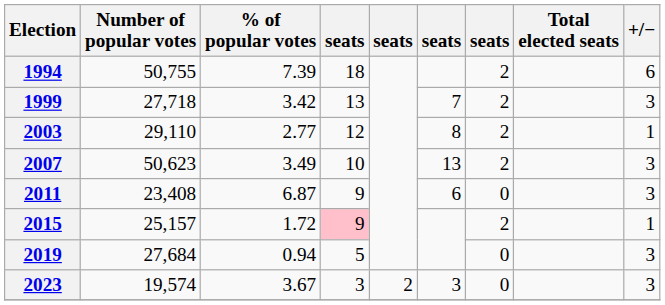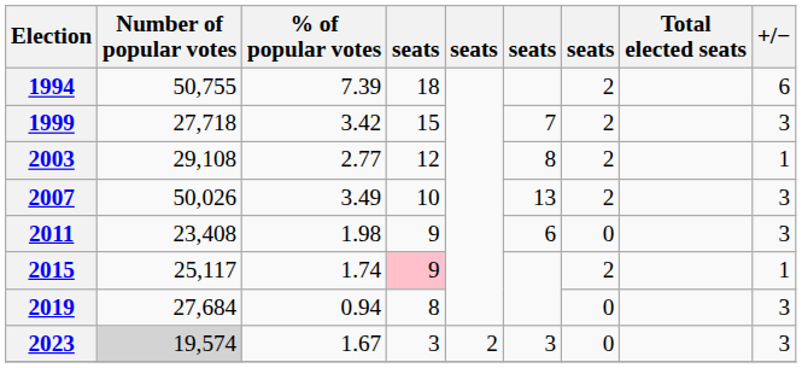 <table class="wikitable" style="text-align: right;">
 <tr align=center>
 <th>Election</th>
 <th>Number of<br>popular votes</th>
 <th>% of<br>popular votes</th>
 <th><br>seats</th>
 <th><br>seats</th>
 <th><br>seats</th>
 <th><br>seats</th>
 <th>Total<br>elected seats</th>
 <th>+/−</th>
 </tr>
 <tr>
 <th><a href='#'>1994</a></th>
 <td>50,755</td>
 <td>7.39</td>
 <td>18</td>
 <td rowspan="7"></td>
 <td></td>
 <td>2</td>
 <td></td>
 <td>6</td>
 </tr>
 <tr>
 <th><a href='#'>1999</a></th>
 <td>27,718</td>
 <td>3.42</td>
-<td>13</td>
+<td>15</td>
 <td>7</td>
 <td>2</td>
 <td></td>
 <td>3</td>
 </tr>
 <tr>
 <th><a href='#'>2003</a></th>
-<td>29,110</td>
+<td>29,108</td>
 <td>2.77</td>
 <td>12</td>
 <td>8</td>
 <td>2</td>
 <td></td>
 <td>1</td>
 </tr>
 <tr>
 <th><a href='#'>2007</a></th>
-<td>50,623</td>
+<td>50,026</td>
 <td>3.49</td>
 <td>10</td>
 <td>13</td>
 <td>2</td>
 <td></td>
 <td>3</td>
 </tr>
 <tr>
 <th><a href='#'>2011</a></th>
 <td>23,408</td>
-<td>6.87</td>
+<td>1.98</td>
 <td>9</td>
 <td>6</td>
 <td>0</td>
 <td></td>
 <td>3</td>
 </tr>
 <tr>
 <th><a href='#'>2015</a></th>
-<td>25,157</td>
-<td>1.72</td>
+<td>25,117</td>
+<td>1.74</td>
 <td style="background: pink;">9</td>
 <td rowspan="2"></td>
 <td>2</td>
 <td></td>
 <td>1</td>
 </tr>
 <tr>
 <th><a href='#'>2019</a></th>
 <td>27,684</td>
 <td>0.94</td>
-<td>5</td>
+<td>8</td>
 <td>0</td>
 <td></td>
 <td>3</td>
 </tr>
 <tr>
 <th><a href='#'>2023</a></th>
-<td>19,574</td>
-<td>3.67</td>
+<td style="background: lightgrey;">19,574</td>
+<td>1.67</td>
 <td>3</td>
 <td>2</td>
 <td>3</td>
 <td>0</td>
 <td></td>
 <td>3</td>
 </tr>
 <tr>
 </tr>
 </table>
